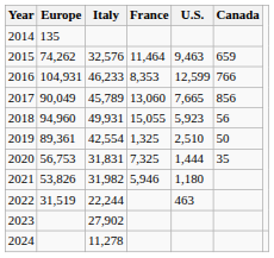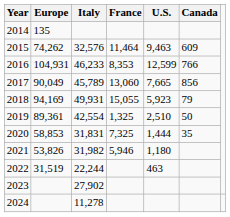 <table class="wikitable">
 <tr>
 <th>Year</th>
 <th>Europe</th>
 <th>Italy</th>
 <th>France</th>
 <th>U.S.</th>
 <th>Canada</th>
 </tr>
 <tr>
 <td>2014</td>
 <td>135</td>
 <td></td>
 <td></td>
 <td></td>
 <td></td>
 </tr>
 <tr>
 <td>2015</td>
 <td>74,262</td>
 <td>32,576</td>
 <td>11,464</td>
 <td>9,463</td>
-<td>659</td>
+<td>609</td>
 </tr>
 <tr>
 <td>2016</td>
 <td>104,931</td>
 <td>46,233</td>
 <td>8,353</td>
 <td>12,599</td>
 <td>766</td>
 </tr>
 <tr>
 <td>2017</td>
 <td>90,049</td>
 <td>45,789</td>
 <td>13,060</td>
 <td>7,665</td>
 <td>856</td>
 </tr>
 <tr>
 <td>2018</td>
-<td>94,960</td>
+<td>94,169</td>
 <td>49,931</td>
 <td>15,055</td>
 <td>5,923</td>
-<td>56</td>
+<td>79</td>
 </tr>
 <tr>
 <td>2019</td>
 <td>89,361</td>
 <td>42,554</td>
 <td>1,325</td>
 <td>2,510</td>
 <td>50</td>
 </tr>
 <tr>
 <td>2020</td>
-<td>56,753</td>
+<td>58,853</td>
 <td>31,831</td>
 <td>7,325</td>
 <td>1,444</td>
 <td>35</td>
 </tr>
 <tr>
 <td>2021</td>
 <td>53,826</td>
 <td>31,982</td>
 <td>5,946</td>
 <td>1,180</td>
 <td></td>
 </tr>
 <tr>
 <td>2022</td>
 <td>31,519</td>
 <td>22,244</td>
 <td></td>
 <td>463</td>
 <td></td>
 </tr>
 <tr>
 <td>2023</td>
 <td></td>
 <td>27,902</td>
 <td></td>
 <td></td>
 <td></td>
 </tr>
 <tr>
 <td>2024</td>
 <td></td>
 <td>11,278</td>
 <td></td>
 <td></td>
 <td></td>
 <td></td>
 </tr>
 </table>
